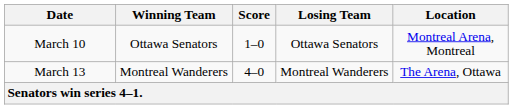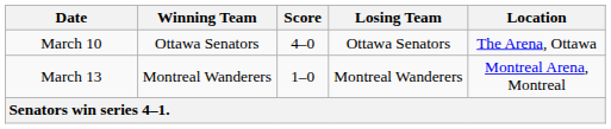 <table class="wikitable" style="text-align:center;">
 <tr>
 <th style="width:10em">Date</th>
 <th style="width:10em">Winning Team</th>
 <th style="width:3em">Score</th>
 <th style="width:10em">Losing Team</th>
 <th style="width:10em">Location</th>
 </tr>
 <tr>
 <td>March 10</td>
 <td>Ottawa Senators</td>
-<td>1–0</td>
+<td>4–0</td>
 <td>Ottawa Senators</td>
-<td><a href='#'>Montreal Arena</a>, Montreal</td>
+<td><a href='#'>The Arena</a>, Ottawa</td>
 </tr>
 <tr>
 <td>March 13</td>
 <td>Montreal Wanderers</td>
-<td>4–0</td>
+<td>1–0</td>
 <td>Montreal Wanderers</td>
-<td><a href='#'>The Arena</a>, Ottawa</td>
+<td><a href='#'>Montreal Arena</a>, Montreal</td>
 </tr>
 <tr>
 <th colspan="7" style="text-align:left;"><strong>Senators win series 4–1</strong>.</th>
 </tr>
 </table>
